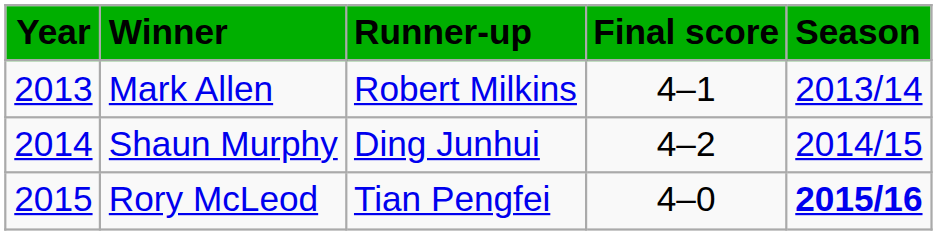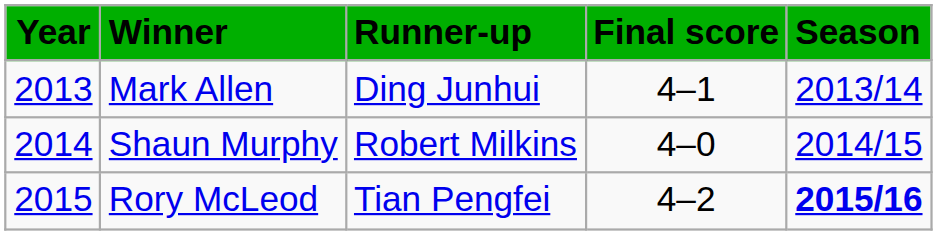 <table class="wikitable" style="margin: auto">
 <tr>
 <th style="text-align: center; background-color: #00af00">Year</th>
 <th style="text-align: left; background-color: #00af00">Winner</th>
 <th style="text-align: left; background-color: #00af00">Runner-up</th>
 <th style="text-align: left; background-color: #00af00">Final score</th>
 <th style="text-align: left; background-color: #00af00">Season</th>
 </tr>
 <tr>
 <td><a href='#'>2013</a></td>
 <td> <a href='#'>Mark Allen</a></td>
-<td> <a href='#'>Robert Milkins</a></td>
+<td> <a href='#'>Ding Junhui</a></td>
 <td style="text-align: center">4–1</td>
 <td><a href='#'>2013/14</a></td>
 </tr>
 <tr>
 <td><a href='#'>2014</a></td>
 <td> <a href='#'>Shaun Murphy</a></td>
-<td> <a href='#'>Ding Junhui</a></td>
-<td style="text-align: center">4–2</td>
+<td> <a href='#'>Robert Milkins</a></td>
+<td style="text-align: center">4–0</td>
 <td><a href='#'>2014/15</a></td>
 </tr>
 <tr>
 <td><a href='#'>2015</a></td>
 <td> <a href='#'>Rory McLeod</a></td>
 <td> <a href='#'>Tian Pengfei</a></td>
-<td style="text-align: center">4–0</td>
+<td style="text-align: center">4–2</td>
 <td><strong><a href='#'>2015/16</a></strong></td>
 </tr>
 </table>
